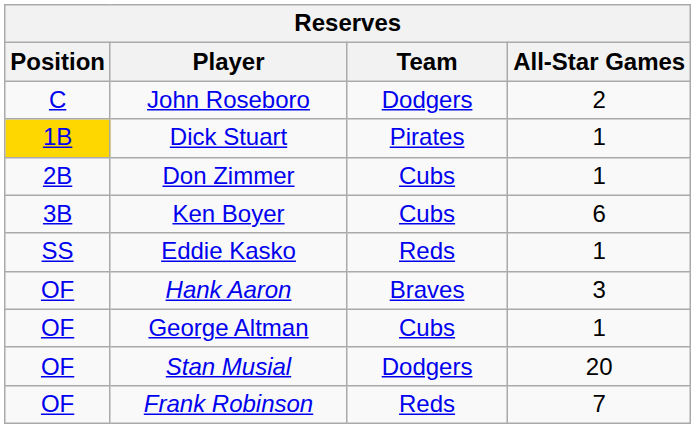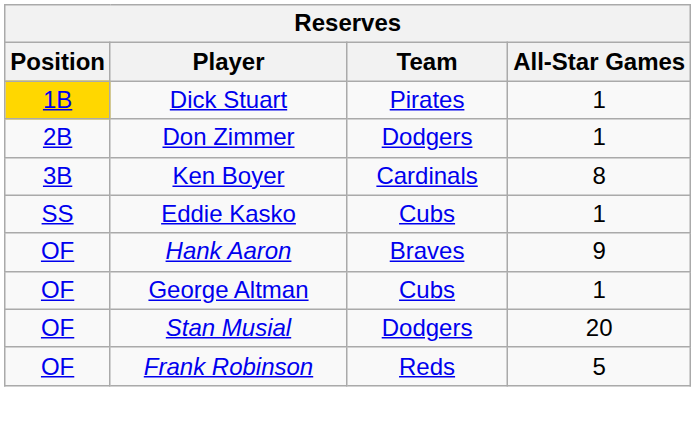 <table class="wikitable" style="font-size: 100%; text-align:right;">
 <tr>
 <th colspan="4">Reserves</th>
 </tr>
 <tr>
 <th>Position</th>
 <th width="150">Player</th>
 <th width="100">Team</th>
 <th>All-Star Games</th>
 </tr>
 <tr>
-<td align="center"><a href='#'>C</a></td>
-<td align="center"><a href='#'>John Roseboro</a></td>
-<td align="center"><a href='#'>Dodgers</a></td>
-<td align="center">2</td>
-</tr>
-<tr>
 <td align="center" style="background: gold;"><a href='#'>1B</a></td>
 <td align="center"><a href='#'>Dick Stuart</a></td>
 <td align="center"><a href='#'>Pirates</a></td>
 <td align="center">1</td>
 </tr>
 <tr>
 <td align="center"><a href='#'>2B</a></td>
 <td align="center"><a href='#'>Don Zimmer</a></td>
-<td align="center"><a href='#'>Cubs</a></td>
+<td align="center"><a href='#'>Dodgers</a></td>
 <td align="center">1</td>
 </tr>
 <tr>
 <td align="center"><a href='#'>3B</a></td>
 <td align="center"><a href='#'>Ken Boyer</a></td>
-<td align="center"><a href='#'>Cubs</a></td>
-<td align="center">6</td>
+<td align="center"><a href='#'>Cardinals</a></td>
+<td align="center">8</td>
 </tr>
 <tr>
 <td align="center"><a href='#'>SS</a></td>
 <td align="center"><a href='#'>Eddie Kasko</a></td>
-<td align="center"><a href='#'>Reds</a></td>
+<td align="center"><a href='#'>Cubs</a></td>
 <td align="center">1</td>
 </tr>
 <tr>
 <td align="center"><a href='#'>OF</a></td>
 <td align="center"><em><a href='#'>Hank Aaron</a></em></td>
 <td align="center"><a href='#'>Braves</a></td>
-<td align="center">3</td>
+<td align="center">9</td>
 </tr>
 <tr>
 <td align="center"><a href='#'>OF</a></td>
 <td align="center"><a href='#'>George Altman</a></td>
 <td align="center"><a href='#'>Cubs</a></td>
 <td align="center">1</td>
 </tr>
 <tr>
 <td align="center"><a href='#'>OF</a></td>
 <td align="center"><em><a href='#'>Stan Musial</a></em></td>
 <td align="center"><a href='#'>Dodgers</a></td>
 <td align="center">20</td>
 </tr>
 <tr>
 <td align="center"><a href='#'>OF</a></td>
 <td align="center"><em><a href='#'>Frank Robinson</a></em></td>
 <td align="center"><a href='#'>Reds</a></td>
-<td align="center">7</td>
+<td align="center">5</td>
 </tr>
 </table>
